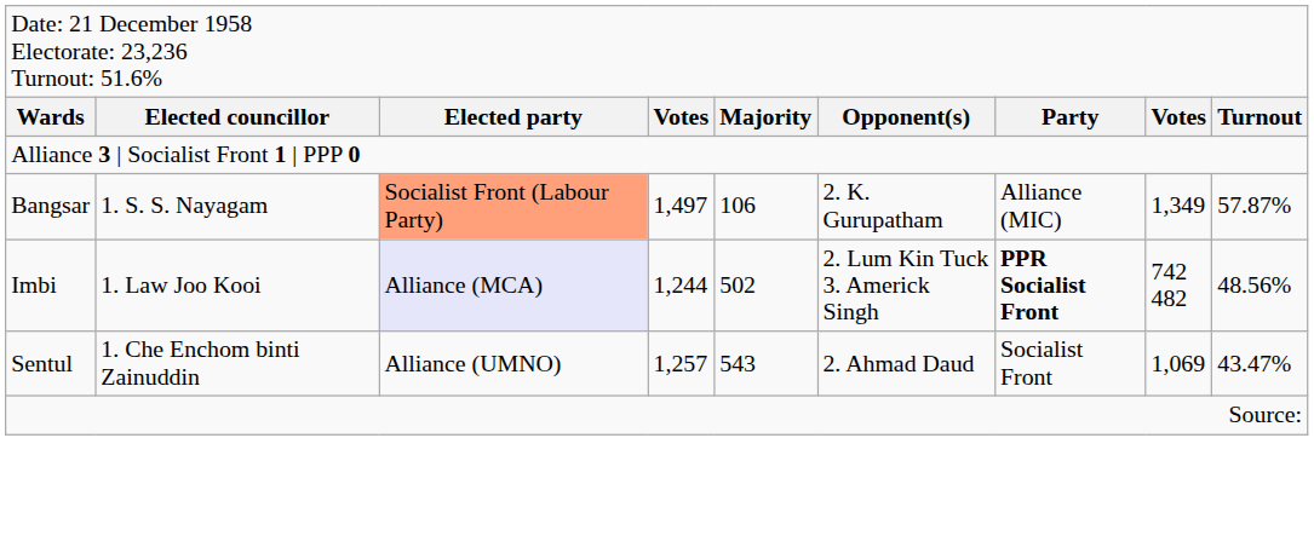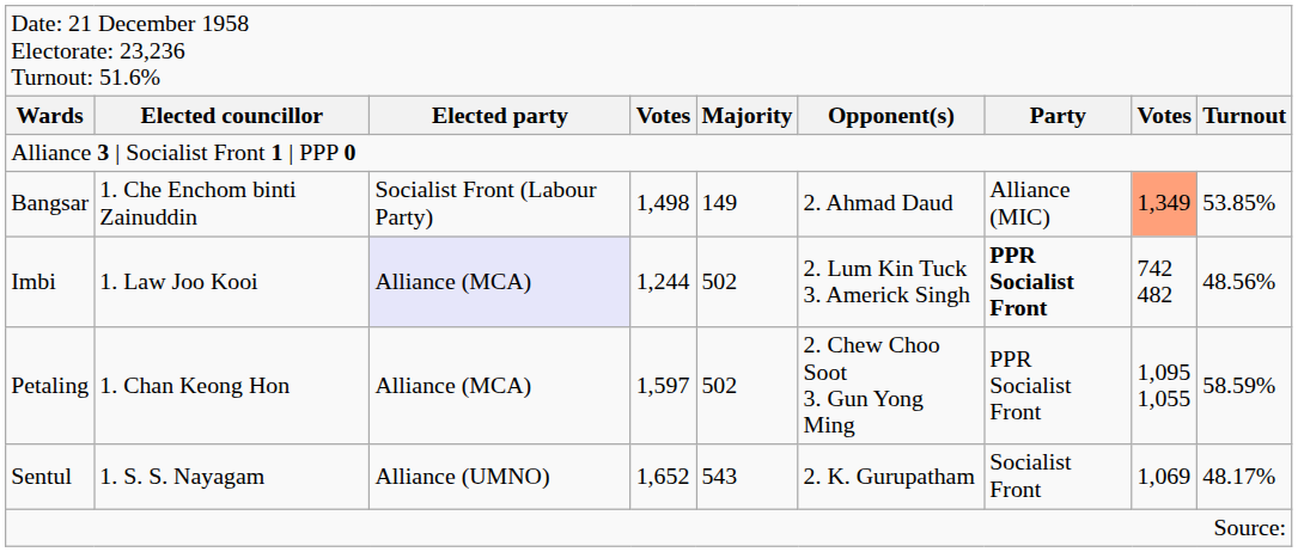 <table class=wikitable>
 <tr>
 <td colspan=9>Date: 21 December 1958<br>Electorate: 23,236<br>Turnout: 51.6%</td>
 </tr>
 <tr>
 <th>Wards</th>
 <th>Elected councillor</th>
 <th>Elected party</th>
 <th>Votes</th>
 <th>Majority</th>
 <th>Opponent(s)</th>
 <th>Party</th>
 <th>Votes</th>
 <th>Turnout</th>
 </tr>
 <tr>
 <td colspan=9>Alliance <strong>3</strong> | Socialist Front <strong>1</strong> | PPP <strong>0</strong> </td>
 </tr>
 <tr>
 <td>Bangsar</td>
-<td>1. S. S. Nayagam</td>
-<td style="background: lightsalmon;">Socialist Front (Labour Party)</td>
-<td>1,497</td>
-<td>106</td>
-<td>2. K. Gurupatham</td>
+<td>1. Che Enchom binti Zainuddin</td>
+<td>Socialist Front (Labour Party)</td>
+<td>1,498</td>
+<td>149</td>
+<td>2. Ahmad Daud</td>
 <td>Alliance (MIC)</td>
-<td>1,349</td>
-<td>57.87%</td>
+<td style="background: lightsalmon;">1,349</td>
+<td>53.85%</td>
 </tr>
 <tr>
 <td>Imbi</td>
 <td>1. Law Joo Kooi</td>
 <td style="background: lavender;">Alliance (MCA)</td>
 <td>1,244</td>
 <td>502</td>
 <td>2. Lum Kin Tuck<br>3. Americk Singh</td>
 <td><strong>PPR<br>Socialist Front</strong></td>
 <td>742<br>482</td>
 <td>48.56%</td>
 </tr>
 <tr>
+<td>Petaling</td>
+<td>1. Chan Keong Hon</td>
+<td>Alliance (MCA)</td>
+<td>1,597</td>
+<td>502</td>
+<td>2. Chew Choo Soot<br>3. Gun Yong Ming</td>
+<td>PPR<br>Socialist Front</td>
+<td>1,095<br>1,055</td>
+<td>58.59%</td>
+</tr>
+<tr>
 <td>Sentul</td>
-<td>1. Che Enchom binti Zainuddin</td>
+<td>1. S. S. Nayagam</td>
 <td>Alliance (UMNO)</td>
-<td>1,257</td>
+<td>1,652</td>
 <td>543</td>
-<td>2. Ahmad Daud</td>
+<td>2. K. Gurupatham</td>
 <td>Socialist Front</td>
 <td>1,069</td>
-<td>43.47%</td>
+<td>48.17%</td>
 </tr>
 <tr>
 <td colspan="9" style="text-align:right;">Source: </td>
 </tr>
 </table>
